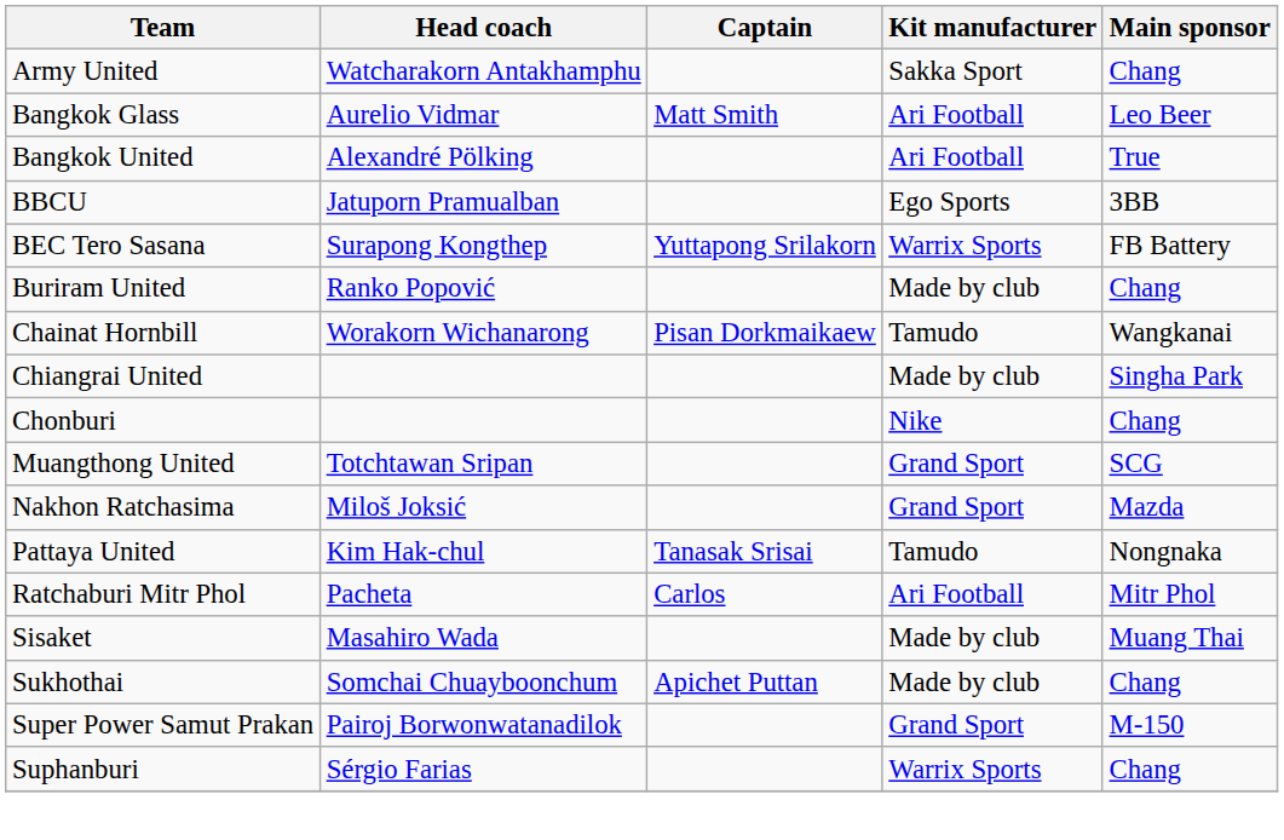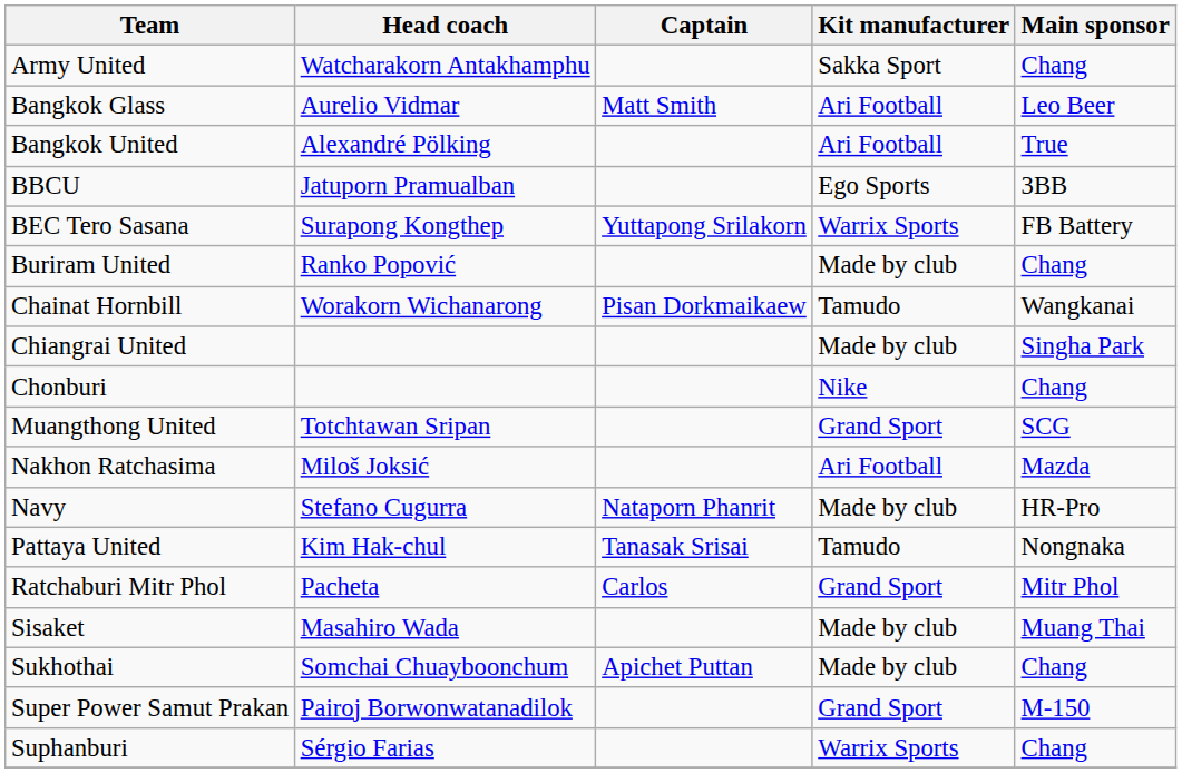 <table class="wikitable sortable" style="text-align: left;">
 <tr>
 <th>Team</th>
 <th>Head coach</th>
 <th>Captain</th>
 <th>Kit manufacturer</th>
 <th>Main sponsor</th>
 </tr>
 <tr>
 <td>Army United</td>
 <td> <a href='#'>Watcharakorn Antakhamphu</a></td>
 <td> </td>
 <td>Sakka Sport</td>
 <td><a href='#'>Chang</a></td>
 </tr>
 <tr>
 <td>Bangkok Glass</td>
 <td> <a href='#'>Aurelio Vidmar</a></td>
 <td> <a href='#'>Matt Smith</a></td>
 <td><a href='#'>Ari Football</a></td>
 <td><a href='#'>Leo Beer</a></td>
 </tr>
 <tr>
 <td>Bangkok United</td>
 <td> <a href='#'>Alexandré Pölking</a></td>
 <td> </td>
 <td><a href='#'>Ari Football</a></td>
 <td><a href='#'>True</a></td>
 </tr>
 <tr>
 <td>BBCU</td>
 <td> <a href='#'>Jatuporn Pramualban</a></td>
 <td> </td>
 <td>Ego Sports</td>
 <td>3BB</td>
 </tr>
 <tr>
 <td>BEC Tero Sasana</td>
 <td> <a href='#'>Surapong Kongthep</a></td>
 <td> <a href='#'>Yuttapong Srilakorn</a></td>
 <td><a href='#'>Warrix Sports</a></td>
 <td>FB Battery</td>
 </tr>
 <tr>
 <td>Buriram United</td>
 <td> <a href='#'>Ranko Popović</a></td>
 <td> </td>
 <td>Made by club</td>
 <td><a href='#'>Chang</a></td>
 </tr>
 <tr>
 <td>Chainat Hornbill</td>
 <td> <a href='#'>Worakorn Wichanarong</a></td>
 <td> <a href='#'>Pisan Dorkmaikaew</a></td>
 <td>Tamudo</td>
 <td>Wangkanai</td>
 </tr>
 <tr>
 <td>Chiangrai United</td>
 <td> </td>
 <td> </td>
 <td>Made by club</td>
 <td><a href='#'>Singha Park</a></td>
 </tr>
 <tr>
 <td>Chonburi</td>
 <td> </td>
 <td> </td>
 <td><a href='#'>Nike</a></td>
 <td><a href='#'>Chang</a></td>
 </tr>
 <tr>
 <td>Muangthong United</td>
 <td> <a href='#'>Totchtawan Sripan</a></td>
 <td> </td>
 <td><a href='#'>Grand Sport</a></td>
 <td><a href='#'>SCG</a></td>
 </tr>
 <tr>
 <td>Nakhon Ratchasima</td>
 <td> <a href='#'>Miloš Joksić</a></td>
 <td> </td>
-<td><a href='#'>Grand Sport</a></td>
+<td><a href='#'>Ari Football</a></td>
 <td><a href='#'>Mazda</a></td>
+</tr>
+<tr>
+<td>Navy</td>
+<td> <a href='#'>Stefano Cugurra</a></td>
+<td> <a href='#'>Nataporn Phanrit</a></td>
+<td>Made by club</td>
+<td>HR-Pro</td>
 </tr>
 <tr>
 <td>Pattaya United</td>
 <td> <a href='#'>Kim Hak-chul</a></td>
 <td> <a href='#'>Tanasak Srisai</a></td>
 <td>Tamudo</td>
 <td>Nongnaka</td>
 </tr>
 <tr>
 <td>Ratchaburi Mitr Phol</td>
 <td> <a href='#'>Pacheta</a></td>
 <td> <a href='#'>Carlos</a></td>
-<td><a href='#'>Ari Football</a></td>
+<td><a href='#'>Grand Sport</a></td>
 <td><a href='#'>Mitr Phol</a></td>
 </tr>
 <tr>
 <td>Sisaket</td>
 <td> <a href='#'>Masahiro Wada</a></td>
 <td> </td>
 <td>Made by club</td>
 <td><a href='#'>Muang Thai</a></td>
 </tr>
 <tr>
 <td>Sukhothai</td>
 <td> <a href='#'>Somchai Chuayboonchum</a></td>
 <td> <a href='#'>Apichet Puttan</a></td>
 <td>Made by club</td>
 <td><a href='#'>Chang</a></td>
 </tr>
 <tr>
 <td>Super Power Samut Prakan</td>
 <td> <a href='#'>Pairoj Borwonwatanadilok</a></td>
 <td> </td>
 <td><a href='#'>Grand Sport</a></td>
 <td><a href='#'>M-150</a></td>
 </tr>
 <tr>
 <td>Suphanburi</td>
 <td> <a href='#'>Sérgio Farias</a></td>
 <td> </td>
 <td><a href='#'>Warrix Sports</a></td>
 <td><a href='#'>Chang</a></td>
 </tr>
 <tr>
 </tr>
 </table>
